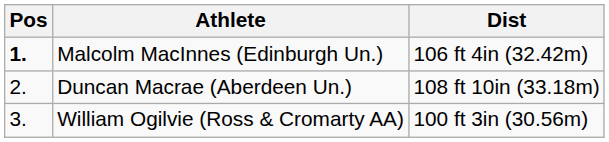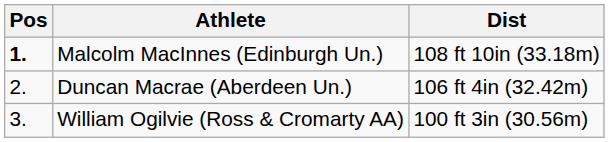 <table class="wikitable">
 <tr>
 <th>Pos</th>
 <th>Athlete</th>
 <th>Dist</th>
 </tr>
 <tr>
 <td><strong>1.</strong></td>
 <td>Malcolm MacInnes (Edinburgh Un.)</td>
-<td>106 ft 4in (32.42m)</td>
+<td>108 ft 10in (33.18m)</td>
 </tr>
 <tr>
 <td>2.</td>
 <td>Duncan Macrae (Aberdeen Un.)</td>
-<td>108 ft 10in (33.18m)</td>
+<td>106 ft 4in (32.42m)</td>
 </tr>
 <tr>
 <td>3.</td>
 <td>William Ogilvie (Ross & Cromarty AA)</td>
 <td>100 ft 3in (30.56m)</td>
 </tr>
 </table>
